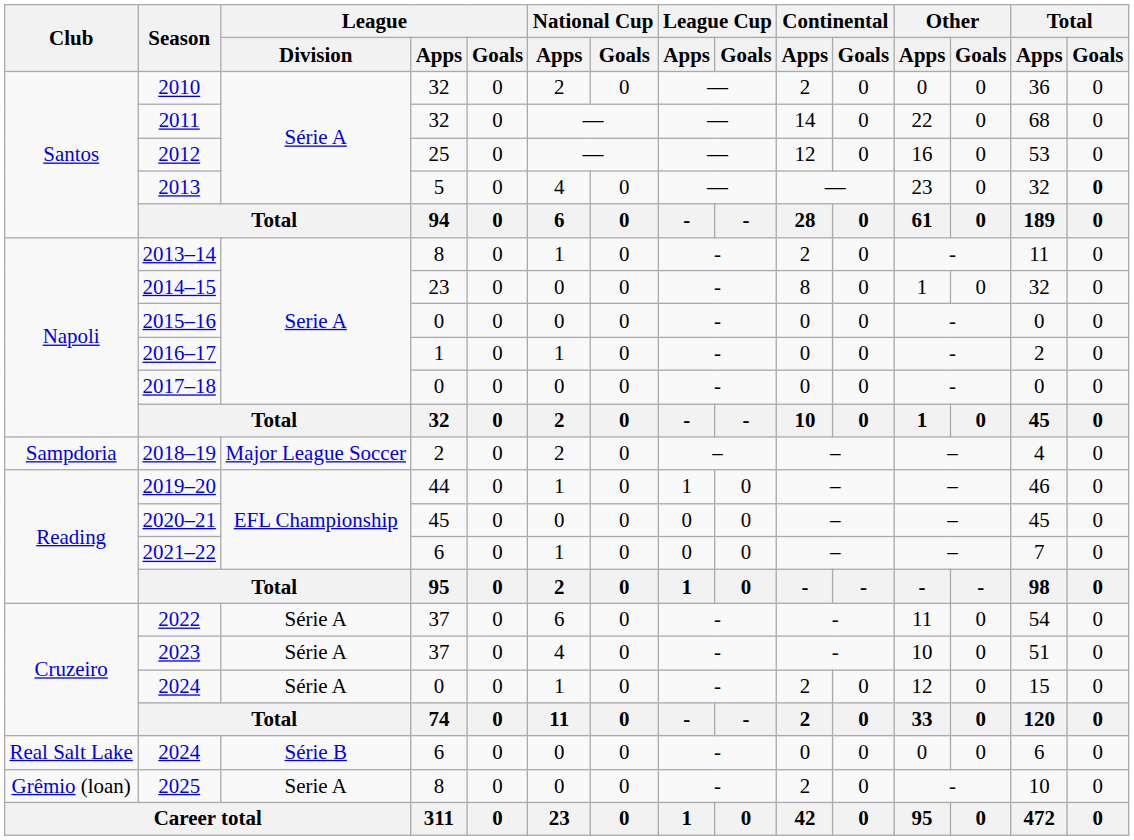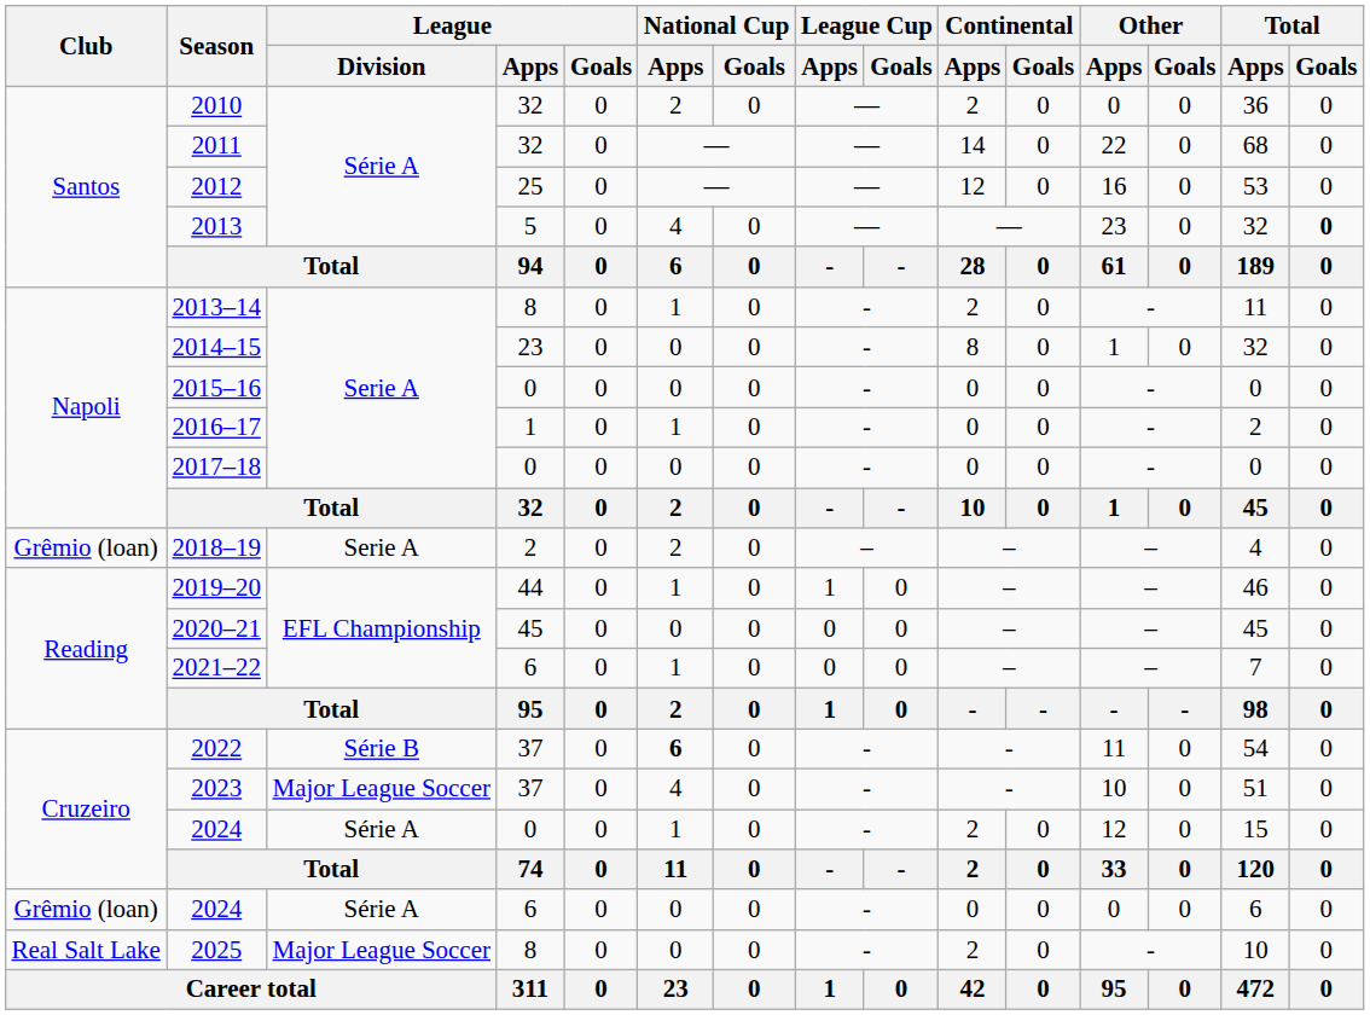 <table class="wikitable" style="text-align: center">
 <tr>
 <th rowspan="2">Club</th>
 <th rowspan="2">Season</th>
 <th colspan="3">League</th>
 <th colspan="2">National Cup</th>
 <th colspan="2">League Cup</th>
 <th colspan="2">Continental</th>
 <th colspan="2">Other</th>
 <th colspan="2">Total</th>
 </tr>
 <tr>
 <th>Division</th>
 <th>Apps</th>
 <th>Goals</th>
 <th>Apps</th>
 <th>Goals</th>
 <th>Apps</th>
 <th>Goals</th>
 <th>Apps</th>
 <th>Goals</th>
 <th>Apps</th>
 <th>Goals</th>
 <th>Apps</th>
 <th>Goals</th>
 </tr>
 <tr>
 <td rowspan="5"><a href='#'>Santos</a></td>
 <td><a href='#'>2010</a></td>
 <td rowspan="4"><a href='#'>Série A</a></td>
 <td>32</td>
 <td>0</td>
 <td>2</td>
 <td>0</td>
 <td colspan="2">—</td>
 <td>2</td>
 <td>0</td>
 <td>0</td>
 <td>0</td>
 <td>36</td>
 <td>0</td>
 </tr>
 <tr>
 <td><a href='#'>2011</a></td>
 <td>32</td>
 <td>0</td>
 <td colspan="2">—</td>
 <td colspan="2">—</td>
 <td>14</td>
 <td>0</td>
 <td>22</td>
 <td>0</td>
 <td>68</td>
 <td>0</td>
 </tr>
 <tr>
 <td><a href='#'>2012</a></td>
 <td>25</td>
 <td>0</td>
 <td colspan="2">—</td>
 <td colspan="2">—</td>
 <td>12</td>
 <td>0</td>
 <td>16</td>
 <td>0</td>
 <td>53</td>
 <td>0</td>
 </tr>
 <tr>
 <td><a href='#'>2013</a></td>
 <td>5</td>
 <td>0</td>
 <td>4</td>
 <td>0</td>
 <td colspan="2">—</td>
 <td colspan="2">—</td>
 <td>23</td>
 <td>0</td>
 <td>32</td>
 <td><strong>0</strong></td>
 </tr>
 <tr>
 <th colspan="2">Total</th>
 <th>94</th>
 <th>0</th>
 <th>6</th>
 <th>0</th>
 <th>-</th>
 <th>-</th>
 <th>28</th>
 <th>0</th>
 <th>61</th>
 <th>0</th>
 <th>189</th>
 <th>0</th>
 </tr>
 <tr>
 <td rowspan="6"><a href='#'>Napoli</a></td>
 <td><a href='#'>2013–14</a></td>
 <td rowspan="5"><a href='#'>Serie A</a></td>
 <td>8</td>
 <td>0</td>
 <td>1</td>
 <td>0</td>
 <td colspan="2">-</td>
 <td>2</td>
 <td>0</td>
 <td colspan="2">-</td>
 <td>11</td>
 <td>0</td>
 </tr>
 <tr>
 <td><a href='#'>2014–15</a></td>
 <td>23</td>
 <td>0</td>
 <td>0</td>
 <td>0</td>
 <td colspan="2">-</td>
 <td>8</td>
 <td>0</td>
 <td>1</td>
 <td>0</td>
 <td>32</td>
 <td>0</td>
 </tr>
 <tr>
 <td><a href='#'>2015–16</a></td>
 <td>0</td>
 <td>0</td>
 <td>0</td>
 <td>0</td>
 <td colspan="2">-</td>
 <td>0</td>
 <td>0</td>
 <td colspan="2">-</td>
 <td>0</td>
 <td>0</td>
 </tr>
 <tr>
 <td><a href='#'>2016–17</a></td>
 <td>1</td>
 <td>0</td>
 <td>1</td>
 <td>0</td>
 <td colspan="2">-</td>
 <td>0</td>
 <td>0</td>
 <td colspan="2">-</td>
 <td>2</td>
 <td>0</td>
 </tr>
 <tr>
 <td><a href='#'>2017–18</a></td>
 <td>0</td>
 <td>0</td>
 <td>0</td>
 <td>0</td>
 <td colspan="2">-</td>
 <td>0</td>
 <td>0</td>
 <td colspan="2">-</td>
 <td>0</td>
 <td>0</td>
 </tr>
 <tr>
 <th colspan="2">Total</th>
 <th>32</th>
 <th>0</th>
 <th>2</th>
 <th>0</th>
 <th>-</th>
 <th>-</th>
 <th>10</th>
 <th>0</th>
 <th>1</th>
 <th>0</th>
 <th>45</th>
 <th>0</th>
 </tr>
 <tr>
-<td><a href='#'>Sampdoria</a></td>
+<td><a href='#'>Grêmio</a> (loan)</td>
 <td><a href='#'>2018–19</a></td>
-<td><a href='#'>Major League Soccer</a></td>
+<td>Serie A</td>
 <td>2</td>
 <td>0</td>
 <td>2</td>
 <td>0</td>
 <td colspan="2">–</td>
 <td colspan="2">–</td>
 <td colspan="2">–</td>
 <td>4</td>
 <td>0</td>
 </tr>
 <tr>
 <td rowspan="4"><a href='#'>Reading</a></td>
 <td><a href='#'>2019–20</a></td>
 <td rowspan="3"><a href='#'>EFL Championship</a></td>
 <td>44</td>
 <td>0</td>
 <td>1</td>
 <td>0</td>
 <td>1</td>
 <td>0</td>
 <td colspan="2">–</td>
 <td colspan="2">–</td>
 <td>46</td>
 <td>0</td>
 </tr>
 <tr>
 <td><a href='#'>2020–21</a></td>
 <td>45</td>
 <td>0</td>
 <td>0</td>
 <td>0</td>
 <td>0</td>
 <td>0</td>
 <td colspan="2">–</td>
 <td colspan="2">–</td>
 <td>45</td>
 <td>0</td>
 </tr>
 <tr>
 <td><a href='#'>2021–22</a></td>
 <td>6</td>
 <td>0</td>
 <td>1</td>
 <td>0</td>
 <td>0</td>
 <td>0</td>
 <td colspan="2">–</td>
 <td colspan="2">–</td>
 <td>7</td>
 <td>0</td>
 </tr>
 <tr>
 <th colspan="2">Total</th>
 <th>95</th>
 <th>0</th>
 <th>2</th>
 <th>0</th>
 <th>1</th>
 <th>0</th>
 <th>-</th>
 <th>-</th>
 <th>-</th>
 <th>-</th>
 <th>98</th>
 <th>0</th>
 </tr>
 <tr>
 <td rowspan="4"><a href='#'>Cruzeiro</a></td>
 <td><a href='#'>2022</a></td>
-<td>Série A</td>
+<td><a href='#'>Série B</a></td>
 <td>37</td>
 <td>0</td>
-<td>6</td>
+<td><strong>6</strong></td>
 <td>0</td>
 <td colspan="2">-</td>
 <td colspan="2">-</td>
 <td>11</td>
 <td>0</td>
 <td>54</td>
 <td>0</td>
 </tr>
 <tr>
 <td><a href='#'>2023</a></td>
-<td>Série A</td>
+<td><a href='#'>Major League Soccer</a></td>
 <td>37</td>
 <td>0</td>
 <td>4</td>
 <td>0</td>
 <td colspan="2">-</td>
 <td colspan="2">-</td>
 <td>10</td>
 <td>0</td>
 <td>51</td>
 <td>0</td>
 </tr>
 <tr>
 <td><a href='#'>2024</a></td>
 <td>Série A</td>
 <td>0</td>
 <td>0</td>
 <td>1</td>
 <td>0</td>
 <td colspan="2">-</td>
 <td>2</td>
 <td>0</td>
 <td>12</td>
 <td>0</td>
 <td>15</td>
 <td>0</td>
 </tr>
 <tr>
 <th colspan="2">Total</th>
 <th>74</th>
 <th>0</th>
 <th>11</th>
 <th>0</th>
 <th>-</th>
 <th>-</th>
 <th>2</th>
 <th>0</th>
 <th>33</th>
 <th>0</th>
 <th>120</th>
 <th>0</th>
 </tr>
 <tr>
-<td><a href='#'>Real Salt Lake</a></td>
+<td><a href='#'>Grêmio</a> (loan)</td>
 <td><a href='#'>2024</a></td>
-<td><a href='#'>Série B</a></td>
+<td>Série A</td>
 <td>6</td>
 <td>0</td>
 <td>0</td>
 <td>0</td>
 <td colspan="2">-</td>
 <td>0</td>
 <td>0</td>
 <td>0</td>
 <td>0</td>
 <td>6</td>
 <td>0</td>
 </tr>
 <tr>
-<td><a href='#'>Grêmio</a> (loan)</td>
+<td><a href='#'>Real Salt Lake</a></td>
 <td><a href='#'>2025</a></td>
-<td>Serie A</td>
+<td><a href='#'>Major League Soccer</a></td>
 <td>8</td>
 <td>0</td>
 <td>0</td>
 <td>0</td>
 <td colspan="2">-</td>
 <td>2</td>
 <td>0</td>
 <td colspan="2">-</td>
 <td>10</td>
 <td>0</td>
 </tr>
 <tr>
 <th colspan="3">Career total</th>
 <th>311</th>
 <th>0</th>
 <th>23</th>
 <th>0</th>
 <th>1</th>
 <th>0</th>
 <th>42</th>
 <th>0</th>
 <th>95</th>
 <th>0</th>
 <th>472</th>
 <th>0</th>
 </tr>
 </table>
